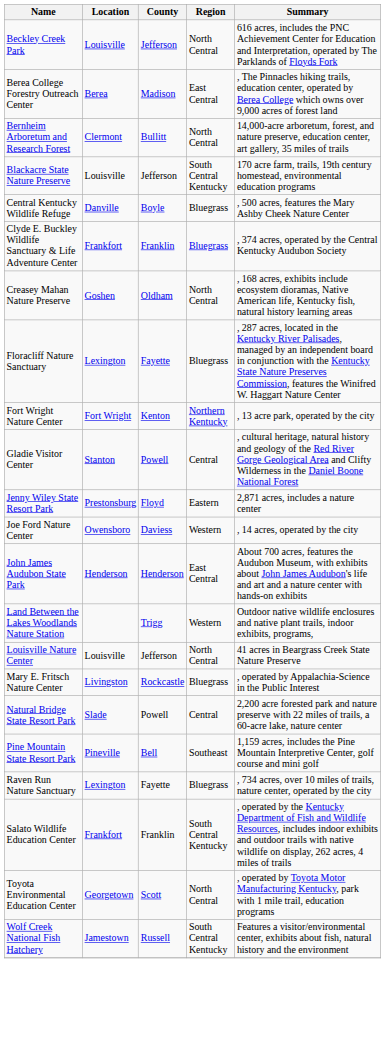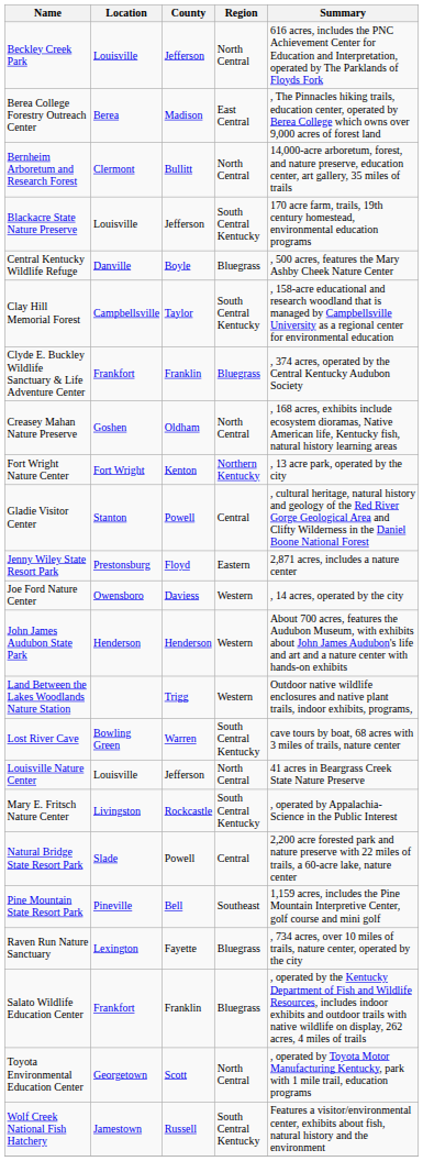 <table class="wikitable sortable">
 <tr>
 <th>Name</th>
 <th>Location</th>
 <th>County</th>
 <th>Region</th>
 <th>Summary</th>
 </tr>
 <tr>
 <td><a href='#'>Beckley Creek Park</a></td>
 <td><a href='#'>Louisville</a></td>
 <td><a href='#'>Jefferson</a></td>
 <td>North Central</td>
 <td>616 acres, includes the PNC Achievement Center for Education and Interpretation, operated by The Parklands of <a href='#'>Floyds Fork</a></td>
 </tr>
 <tr>
 <td>Berea College Forestry Outreach Center</td>
 <td><a href='#'>Berea</a></td>
 <td><a href='#'>Madison</a></td>
 <td>East Central</td>
 <td>, The Pinnacles hiking trails, education center, operated by <a href='#'>Berea College</a> which owns over 9,000 acres of forest land</td>
 </tr>
 <tr>
 <td><a href='#'>Bernheim Arboretum and Research Forest</a></td>
 <td><a href='#'>Clermont</a></td>
 <td><a href='#'>Bullitt</a></td>
 <td>North Central</td>
 <td>14,000-acre arboretum, forest, and nature preserve, education center, art gallery, 35 miles of trails</td>
 </tr>
 <tr>
 <td><a href='#'>Blackacre State Nature Preserve</a></td>
 <td>Louisville</td>
 <td>Jefferson</td>
 <td>South Central Kentucky</td>
 <td>170 acre farm, trails, 19th century homestead, environmental education programs</td>
 </tr>
 <tr>
 <td>Central Kentucky Wildlife Refuge</td>
 <td><a href='#'>Danville</a></td>
 <td><a href='#'>Boyle</a></td>
 <td>Bluegrass</td>
 <td>, 500 acres, features the Mary Ashby Cheek Nature Center</td>
 </tr>
 <tr>
+<td>Clay Hill Memorial Forest</td>
+<td><a href='#'>Campbellsville</a></td>
+<td><a href='#'>Taylor</a></td>
+<td>South Central Kentucky</td>
+<td>, 158-acre educational and research woodland that is managed by <a href='#'>Campbellsville University</a> as a regional center for environmental education</td>
+</tr>
+<tr>
 <td>Clyde E. Buckley Wildlife Sanctuary & Life Adventure Center</td>
 <td><a href='#'>Frankfort</a></td>
 <td><a href='#'>Franklin</a></td>
 <td><a href='#'>Bluegrass</a></td>
 <td>, 374 acres, operated by the Central Kentucky Audubon Society</td>
 </tr>
 <tr>
 <td>Creasey Mahan Nature Preserve</td>
 <td><a href='#'>Goshen</a></td>
 <td><a href='#'>Oldham</a></td>
 <td>North Central</td>
 <td>, 168 acres, exhibits include ecosystem dioramas, Native American life, Kentucky fish, natural history learning areas</td>
-</tr>
-<tr>
-<td>Floracliff Nature Sanctuary</td>
-<td><a href='#'>Lexington</a></td>
-<td><a href='#'>Fayette</a></td>
-<td>Bluegrass</td>
-<td>, 287 acres, located in the <a href='#'>Kentucky River Palisades</a>, managed by an independent board in conjunction with the <a href='#'>Kentucky State Nature Preserves Commission</a>, features the Winifred W. Haggart Nature Center</td>
 </tr>
 <tr>
 <td>Fort Wright Nature Center</td>
 <td><a href='#'>Fort Wright</a></td>
 <td><a href='#'>Kenton</a></td>
 <td><a href='#'>Northern Kentucky</a></td>
 <td>, 13 acre park, operated by the city</td>
 </tr>
 <tr>
 <td>Gladie Visitor Center</td>
 <td><a href='#'>Stanton</a></td>
 <td><a href='#'>Powell</a></td>
 <td>Central</td>
 <td>, cultural heritage, natural history and geology of the <a href='#'>Red River Gorge Geological Area</a> and Clifty Wilderness in the <a href='#'>Daniel Boone National Forest</a></td>
 </tr>
 <tr>
 <td><a href='#'>Jenny Wiley State Resort Park</a></td>
 <td><a href='#'>Prestonsburg</a></td>
 <td><a href='#'>Floyd</a></td>
 <td>Eastern</td>
 <td>2,871 acres, includes a nature center</td>
 </tr>
 <tr>
 <td>Joe Ford Nature Center</td>
 <td><a href='#'>Owensboro</a></td>
 <td><a href='#'>Daviess</a></td>
 <td>Western</td>
 <td>, 14 acres, operated by the city</td>
 </tr>
 <tr>
 <td><a href='#'>John James Audubon State Park</a></td>
 <td><a href='#'>Henderson</a></td>
 <td><a href='#'>Henderson</a></td>
-<td>East Central</td>
+<td>Western</td>
 <td>About 700 acres, features the Audubon Museum, with exhibits about <a href='#'>John James Audubon</a>'s life and art and a nature center with hands-on exhibits</td>
 </tr>
 <tr>
 <td><a href='#'>Land Between the Lakes Woodlands Nature Station</a></td>
 <td></td>
 <td><a href='#'>Trigg</a></td>
 <td>Western</td>
 <td>Outdoor native wildlife enclosures and native plant trails, indoor exhibits, programs, </td>
+</tr>
+<tr>
+<td><a href='#'>Lost River Cave</a></td>
+<td><a href='#'>Bowling Green</a></td>
+<td><a href='#'>Warren</a></td>
+<td>South Central Kentucky</td>
+<td>cave tours by boat, 68 acres with 3 miles of trails, nature center</td>
 </tr>
 <tr>
 <td><a href='#'>Louisville Nature Center</a></td>
 <td>Louisville</td>
 <td>Jefferson</td>
 <td>North Central</td>
 <td>41 acres in Beargrass Creek State Nature Preserve</td>
 </tr>
 <tr>
 <td>Mary E. Fritsch Nature Center</td>
 <td><a href='#'>Livingston</a></td>
 <td><a href='#'>Rockcastle</a></td>
-<td>Bluegrass</td>
+<td>South Central Kentucky</td>
 <td>, operated by Appalachia-Science in the Public Interest</td>
 </tr>
 <tr>
 <td><a href='#'>Natural Bridge State Resort Park</a></td>
 <td><a href='#'>Slade</a></td>
 <td>Powell</td>
 <td>Central</td>
 <td>2,200 acre forested park and nature preserve with 22 miles of trails, a 60-acre lake, nature center</td>
 </tr>
 <tr>
 <td><a href='#'>Pine Mountain State Resort Park</a></td>
 <td><a href='#'>Pineville</a></td>
 <td><a href='#'>Bell</a></td>
 <td>Southeast</td>
 <td>1,159 acres, includes the Pine Mountain Interpretive Center, golf course and mini golf</td>
 </tr>
 <tr>
 <td>Raven Run Nature Sanctuary</td>
 <td><a href='#'>Lexington</a></td>
 <td>Fayette</td>
 <td>Bluegrass</td>
 <td>, 734 acres, over 10 miles of trails, nature center, operated by the city</td>
 </tr>
 <tr>
 <td>Salato Wildlife Education Center</td>
 <td><a href='#'>Frankfort</a></td>
 <td>Franklin</td>
-<td>South Central Kentucky</td>
+<td>Bluegrass</td>
 <td>, operated by the <a href='#'>Kentucky Department of Fish and Wildlife Resources</a>, includes indoor exhibits and outdoor trails with native wildlife on display, 262 acres, 4 miles of trails</td>
 </tr>
 <tr>
 <td>Toyota Environmental Education Center</td>
 <td><a href='#'>Georgetown</a></td>
 <td><a href='#'>Scott</a></td>
 <td>North Central</td>
 <td>, operated by <a href='#'>Toyota Motor Manufacturing Kentucky</a>, park with 1 mile trail, education programs</td>
 </tr>
 <tr>
 <td><a href='#'>Wolf Creek National Fish Hatchery</a></td>
 <td><a href='#'>Jamestown</a></td>
 <td><a href='#'>Russell</a></td>
 <td>South Central Kentucky</td>
 <td>Features a visitor/environmental center, exhibits about fish, natural history and the environment</td>
 </tr>
 <tr>
 </tr>
 </table>
